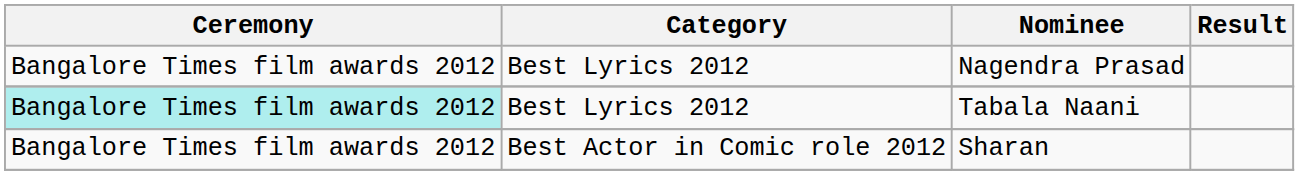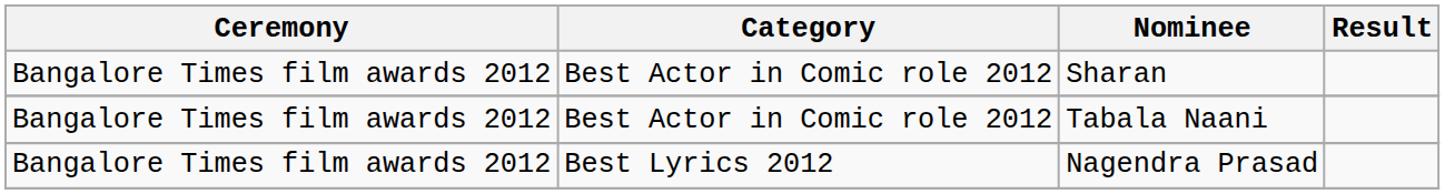 <table class="wikitable">
 <tr>
 <th>Ceremony</th>
 <th>Category</th>
 <th>Nominee</th>
 <th>Result</th>
 </tr>
 <tr>
 <td rowspan="1">Bangalore Times film awards 2012</td>
-<td>Best Lyrics 2012</td>
-<td>Nagendra Prasad</td>
+<td>Best Actor in Comic role 2012</td>
+<td>Sharan</td>
 <td></td>
 </tr>
 <tr>
 </tr>
 <tr>
-<td rowspan="1" style="background: paleturquoise;">Bangalore Times film awards 2012</td>
-<td>Best Lyrics 2012</td>
+<td rowspan="1">Bangalore Times film awards 2012</td>
+<td>Best Actor in Comic role 2012</td>
 <td>Tabala Naani</td>
 <td></td>
 </tr>
 <tr>
 </tr>
 <tr>
 <td rowspan="1">Bangalore Times film awards 2012</td>
-<td>Best Actor in Comic role 2012</td>
-<td>Sharan</td>
+<td>Best Lyrics 2012</td>
+<td>Nagendra Prasad</td>
 <td></td>
 </tr>
 <tr>
 </tr>
 </table>
